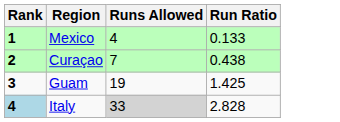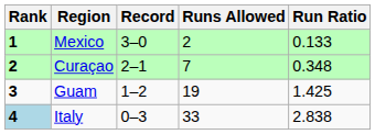 <table class="wikitable">
 <tr>
 <th>Rank</th>
 <th>Region</th>
+<th>Record</th>
 <th>Runs Allowed</th>
 <th>Run Ratio</th>
 </tr>
 <tr style="background:#bfb;">
 <td><strong>1</strong></td>
 <td> <a href='#'>Mexico</a></td>
-<td>4</td>
+<td>3–0</td>
+<td>2</td>
 <td>0.133</td>
 </tr>
 <tr style="background:#bfb;">
 <td><strong>2</strong></td>
 <td> <a href='#'>Curaçao</a></td>
+<td>2–1</td>
 <td>7</td>
-<td>0.438</td>
+<td>0.348</td>
 </tr>
 <tr>
 <td><strong>3</strong></td>
 <td> <a href='#'>Guam</a></td>
+<td>1–2</td>
 <td>19</td>
 <td>1.425</td>
 </tr>
 <tr>
 <td style="background: lightblue;"><strong>4</strong></td>
 <td> <a href='#'>Italy</a></td>
-<td style="background: lightgrey;">33</td>
-<td>2.828</td>
+<td>0–3</td>
+<td>33</td>
+<td>2.838</td>
 </tr>
 </table>
